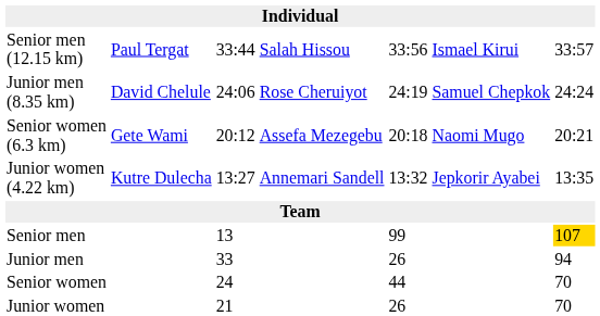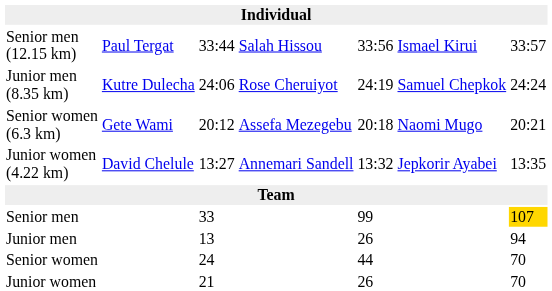 <table>
 <tr>
 <td colspan=7 bgcolor=#eeeeee style=text-align:center;><strong>Individual</strong></td>
 </tr>
 <tr>
 <td>Senior men<br>(12.15 km)</td>
 <td><a href='#'>Paul Tergat</a><br></td>
 <td>33:44</td>
 <td><a href='#'>Salah Hissou</a><br></td>
 <td>33:56</td>
 <td><a href='#'>Ismael Kirui</a><br></td>
 <td>33:57</td>
 </tr>
 <tr>
 <td>Junior men<br>(8.35 km)</td>
-<td><a href='#'>David Chelule</a><br></td>
+<td><a href='#'>Kutre Dulecha</a><br></td>
 <td>24:06</td>
 <td><a href='#'>Rose Cheruiyot</a><br></td>
 <td>24:19</td>
 <td><a href='#'>Samuel Chepkok</a><br></td>
 <td>24:24</td>
 </tr>
 <tr>
 <td>Senior women<br>(6.3 km)</td>
 <td><a href='#'>Gete Wami</a><br></td>
 <td>20:12</td>
 <td><a href='#'>Assefa Mezegebu</a><br></td>
 <td>20:18</td>
 <td><a href='#'>Naomi Mugo</a><br></td>
 <td>20:21</td>
 </tr>
 <tr>
 <td>Junior women<br>(4.22 km)</td>
-<td><a href='#'>Kutre Dulecha</a><br></td>
+<td><a href='#'>David Chelule</a><br></td>
 <td>13:27</td>
 <td><a href='#'>Annemari Sandell</a><br></td>
 <td>13:32</td>
 <td><a href='#'>Jepkorir Ayabei</a><br></td>
 <td>13:35</td>
 </tr>
 <tr>
 <td colspan=7 bgcolor=#eeeeee style=text-align:center;><strong>Team</strong></td>
 </tr>
 <tr>
 <td>Senior men</td>
 <td></td>
-<td>13</td>
+<td>33</td>
 <td></td>
 <td>99</td>
 <td></td>
 <td style="background: gold;">107</td>
 </tr>
 <tr>
 <td>Junior men</td>
 <td></td>
-<td>33</td>
+<td>13</td>
 <td></td>
 <td>26</td>
 <td></td>
 <td>94</td>
 </tr>
 <tr>
 <td>Senior women</td>
 <td></td>
 <td>24</td>
 <td></td>
 <td>44</td>
 <td></td>
 <td>70</td>
 </tr>
 <tr>
 <td>Junior women</td>
 <td></td>
 <td>21</td>
 <td></td>
 <td>26</td>
 <td></td>
 <td>70</td>
 </tr>
 </table>
